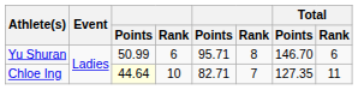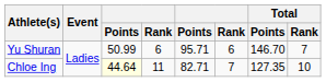 <table class="wikitable" style="font-size:90%">
 <tr>
 <th rowspan="2">Athlete(s)</th>
 <th rowspan="2">Event</th>
 <th colspan="2"></th>
 <th colspan="2"></th>
 <th colspan="2">Total</th>
 </tr>
 <tr>
 <th>Points</th>
 <th>Rank</th>
 <th>Points</th>
 <th>Rank</th>
 <th>Points</th>
 <th>Rank</th>
 </tr>
 <tr align="center">
 <td align="left"><a href='#'>Yu Shuran</a></td>
 <td rowspan="2" align="left"><a href='#'>Ladies</a></td>
 <td>50.99</td>
 <td>6</td>
 <td>95.71</td>
-<td>8</td>
+<td>6</td>
 <td>146.70</td>
-<td>6</td>
+<td>7</td>
 </tr>
 <tr align="center">
 <td align="left"><a href='#'>Chloe Ing</a></td>
 <td style="background: lightyellow;">44.64</td>
-<td>10</td>
+<td>11</td>
 <td>82.71</td>
 <td>7</td>
 <td>127.35</td>
-<td>11</td>
+<td>10</td>
 </tr>
 </table>
